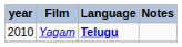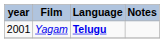 <table class="wikitable sortable">
 <tr style="text-align:enter;">
 <th style="background:#B0C4DE;">year</th>
 <th style="background:#B0C4DE;">Film</th>
 <th style="background:#B0C4DE;">Language</th>
 <th style="background:#B0C4DE;">Notes</th>
 </tr>
 <tr>
-<td>2010</td>
+<td>2001</td>
 <td><em><a href='#'>Yagam</a></em></td>
 <td><strong><a href='#'>Telugu</a></strong></td>
 <td></td>
 </tr>
 <tr>
 </tr>
 </table>
